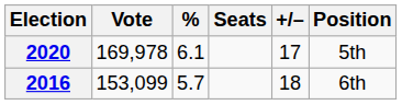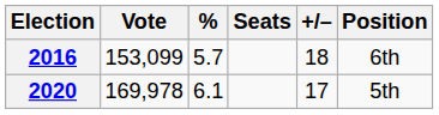 <table class="wikitable" style="text-align: center;">
 <tr>
 <th>Election</th>
 <th>Vote</th>
 <th>%</th>
 <th>Seats</th>
 <th>+/–</th>
 <th>Position</th>
 </tr>
 <tr>
+<th><a href='#'>2016</a></th>
+<td>153,099</td>
+<td>5.7</td>
+<td></td>
+<td> 18</td>
+<td> 6th</td>
+</tr>
+<tr>
 <th><a href='#'>2020</a></th>
 <td>169,978</td>
 <td>6.1</td>
 <td></td>
 <td> 17</td>
 <td> 5th</td>
 </tr>
-<tr>
-<th><a href='#'>2016</a></th>
-<td>153,099</td>
-<td>5.7</td>
-<td></td>
-<td> 18</td>
-<td> 6th</td>
-</tr>
 </table>
